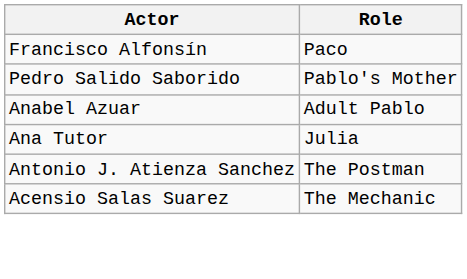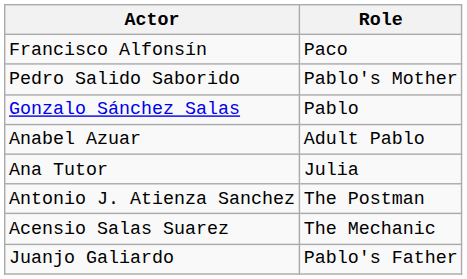 <table class="wikitable">
 <tr>
 <th>Actor</th>
 <th>Role</th>
 </tr>
 <tr>
 <td>Francisco Alfonsín</td>
 <td>Paco</td>
 </tr>
 <tr>
 <td>Pedro Salido Saborido</td>
 <td>Pablo's Mother</td>
+</tr>
+<tr>
+<td><a href='#'>Gonzalo Sánchez Salas</a></td>
+<td>Pablo</td>
 </tr>
 <tr>
 <td>Anabel Azuar</td>
 <td>Adult Pablo</td>
 </tr>
 <tr>
 <td>Ana Tutor</td>
 <td>Julia</td>
 </tr>
 <tr>
 <td>Antonio J. Atienza Sanchez</td>
 <td>The Postman</td>
 </tr>
 <tr>
 <td>Acensio Salas Suarez</td>
 <td>The Mechanic</td>
 </tr>
+<tr>
+<td>Juanjo Galiardo</td>
+<td>Pablo's Father</td>
+</tr>
 </table>
